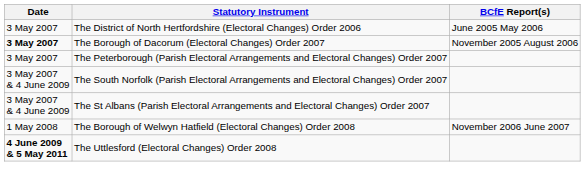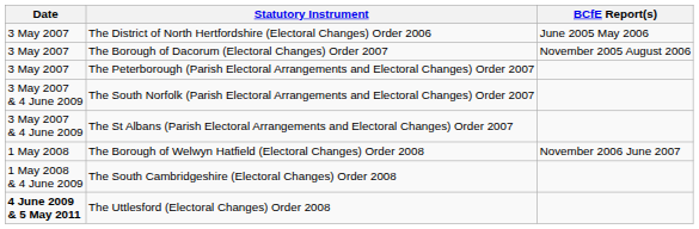 <table class="wikitable sortable">
 <tr>
 <th>Date</th>
 <th><a href='#'>Statutory Instrument</a></th>
 <th><a href='#'>BCfE</a> Report(s)</th>
 </tr>
 <tr>
 <td>3 May 2007</td>
 <td>The District of North Hertfordshire (Electoral Changes) Order 2006</td>
 <td> June 2005  May 2006</td>
 </tr>
 <tr>
-<td><strong>3 May 2007</strong></td>
+<td>3 May 2007</td>
 <td>The Borough of Dacorum (Electoral Changes) Order 2007</td>
 <td> November 2005  August 2006</td>
 </tr>
 <tr>
 <td>3 May 2007</td>
 <td>The Peterborough (Parish Electoral Arrangements and Electoral Changes) Order 2007</td>
 <td></td>
 </tr>
 <tr>
 <td>3 May 2007<br>& 4 June 2009</td>
 <td>The South Norfolk (Parish Electoral Arrangements and Electoral Changes) Order 2007</td>
 <td></td>
 </tr>
 <tr>
 <td>3 May 2007<br>& 4 June 2009</td>
 <td>The St Albans (Parish Electoral Arrangements and Electoral Changes) Order 2007</td>
 <td></td>
 </tr>
 <tr>
 <td>1 May 2008</td>
 <td>The Borough of Welwyn Hatfield (Electoral Changes) Order 2008</td>
 <td> November 2006  June 2007</td>
 </tr>
 <tr>
+<td>1 May 2008<br>& 4 June 2009</td>
+<td>The South Cambridgeshire (Electoral Changes) Order 2008</td>
+<td></td>
+</tr>
+<tr>
 <td><strong>4 June 2009<br>& 5 May 2011</strong></td>
 <td>The Uttlesford (Electoral Changes) Order 2008</td>
 <td></td>
 </tr>
 </table>
